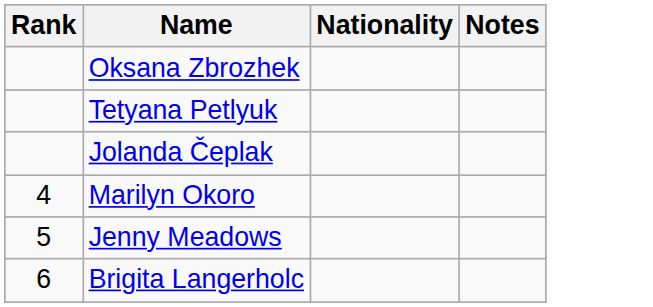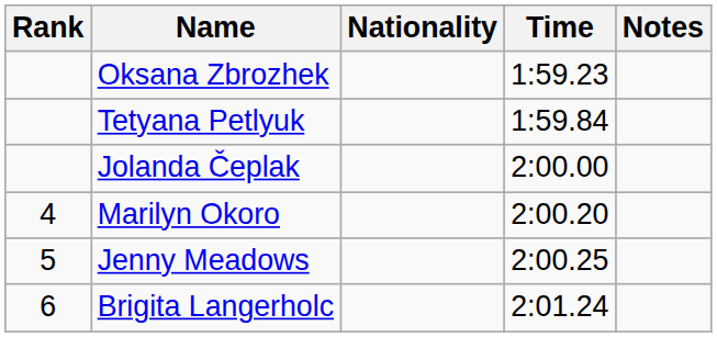 <table class="wikitable sortable" style="text-align:center">
 <tr>
 <th>Rank</th>
 <th>Name</th>
 <th>Nationality</th>
+<th>Time</th>
 <th>Notes</th>
 </tr>
 <tr>
 <td></td>
 <td align="left"><a href='#'>Oksana Zbrozhek</a></td>
 <td align=left></td>
+<td>1:59.23</td>
 <td></td>
 </tr>
 <tr>
 <td></td>
 <td align="left"><a href='#'>Tetyana Petlyuk</a></td>
 <td align=left></td>
+<td>1:59.84</td>
 <td></td>
 </tr>
 <tr>
 <td></td>
 <td align="left"><a href='#'>Jolanda Čeplak</a></td>
 <td align=left></td>
+<td>2:00.00</td>
 <td></td>
 </tr>
 <tr>
 <td>4</td>
 <td align="left"><a href='#'>Marilyn Okoro</a></td>
 <td align=left></td>
+<td>2:00.20</td>
 <td></td>
 </tr>
 <tr>
 <td>5</td>
 <td align="left"><a href='#'>Jenny Meadows</a></td>
 <td align=left></td>
+<td>2:00.25</td>
 <td></td>
 </tr>
 <tr>
 <td>6</td>
 <td align="left"><a href='#'>Brigita Langerholc</a></td>
 <td align=left></td>
+<td>2:01.24</td>
 <td></td>
 </tr>
 </table>
